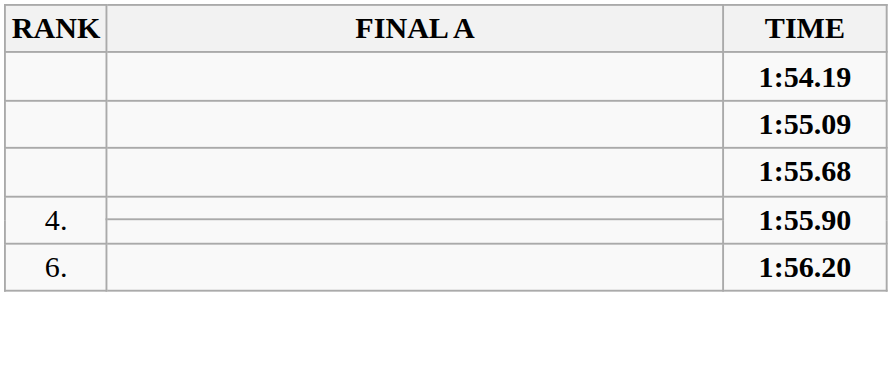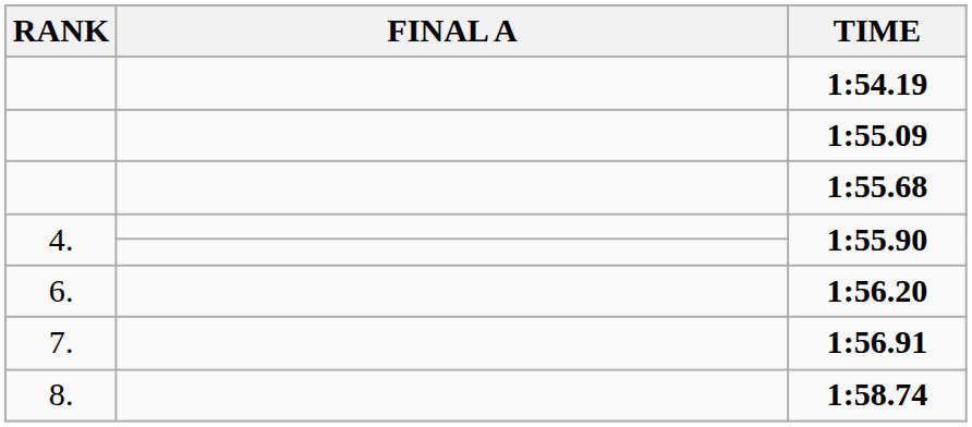 <table class="wikitable">
 <tr>
 <th>RANK</th>
 <th style="width: 20em">FINAL A</th>
 <th style="width: 5em">TIME</th>
 </tr>
 <tr>
 <td align="center"></td>
 <td></td>
 <td align="center"><strong>1:54.19</strong></td>
 </tr>
 <tr>
 <td align="center"></td>
 <td></td>
 <td align="center"><strong>1:55.09</strong></td>
 </tr>
 <tr>
 <td align="center"></td>
 <td></td>
 <td align="center"><strong>1:55.68</strong></td>
 </tr>
 <tr>
 <td rowspan=2 align="center">4.</td>
 <td></td>
 <td rowspan=2 align="center"><strong>1:55.90</strong></td>
 </tr>
 <tr>
 <td></td>
 </tr>
 <tr>
 <td align="center">6.</td>
 <td></td>
 <td align="center"><strong>1:56.20</strong></td>
 </tr>
+<tr>
+<td align="center">7.</td>
+<td></td>
+<td align="center"><strong>1:56.91</strong></td>
+</tr>
+<tr>
+<td align="center">8.</td>
+<td></td>
+<td align="center"><strong>1:58.74</strong></td>
+</tr>
 </table>
